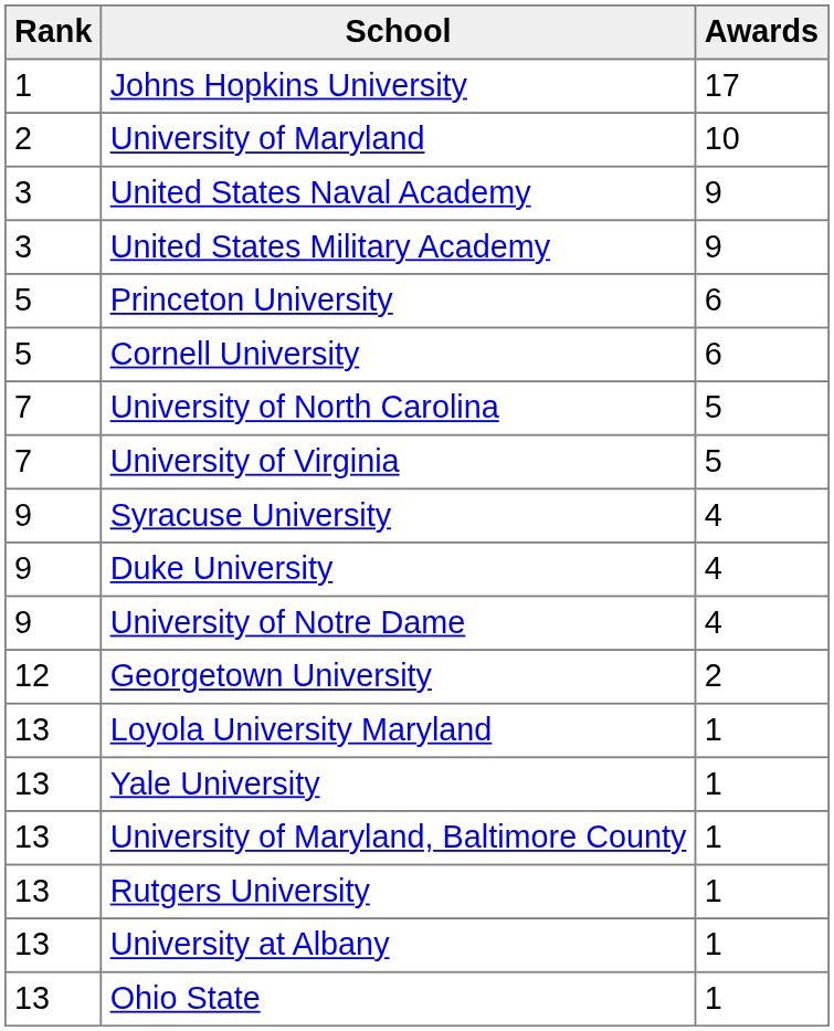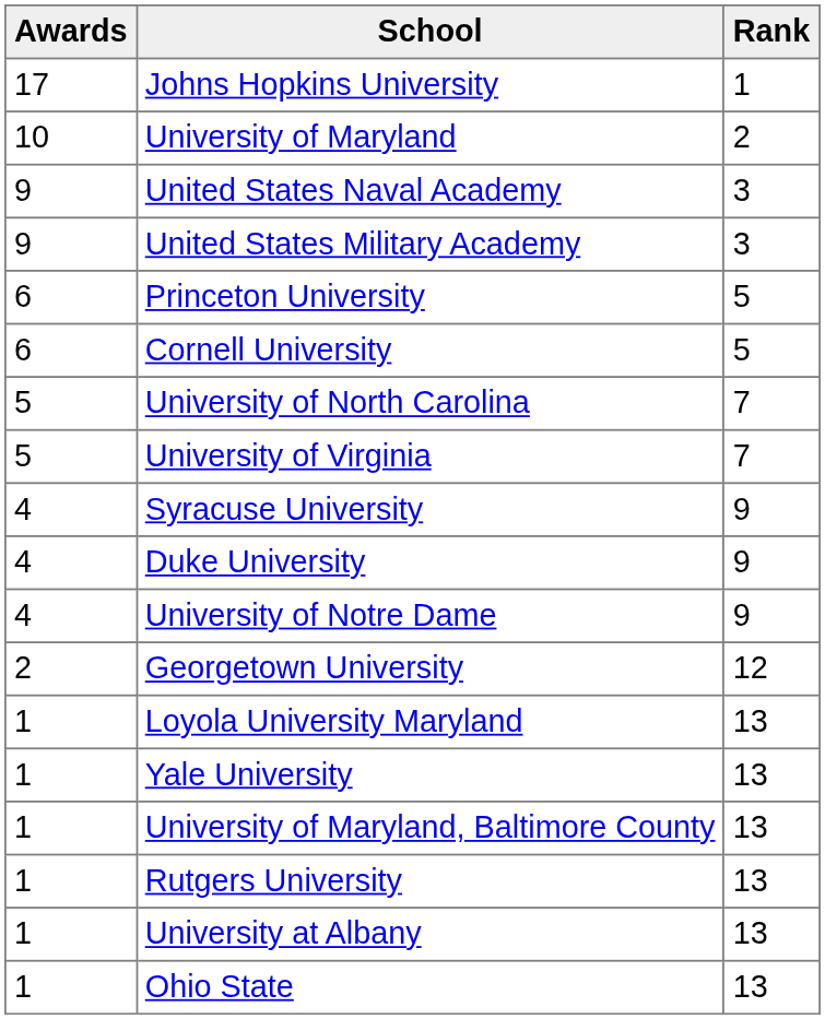 <table class="toccolours" border="1" cellpadding="4" cellspacing="2" style="border-collapse: collapse;">
 <tr bgcolor="#efefef">
+<th>Awards</th>
+<th>School</th>
 <th>Rank</th>
-<th>School</th>
-<th>Awards</th>
+</tr>
+<tr>
+<td>17</td>
+<td><a href='#'>Johns Hopkins University</a></td>
+<td>1</td>
+</tr>
+<tr>
+<td>10</td>
+<td><a href='#'>University of Maryland</a></td>
+<td>2</td>
+</tr>
+<tr>
+<td>9</td>
+<td><a href='#'>United States Naval Academy</a></td>
+<td>3</td>
+</tr>
+<tr>
+<td>9</td>
+<td><a href='#'>United States Military Academy</a></td>
+<td>3</td>
+</tr>
+<tr>
+<td>6</td>
+<td><a href='#'>Princeton University</a></td>
+<td>5</td>
+</tr>
+<tr>
+<td>6</td>
+<td><a href='#'>Cornell University</a></td>
+<td>5</td>
+</tr>
+<tr>
+<td>5</td>
+<td><a href='#'>University of North Carolina</a></td>
+<td>7</td>
+</tr>
+<tr>
+<td>5</td>
+<td><a href='#'>University of Virginia</a></td>
+<td>7</td>
+</tr>
+<tr>
+<td>4</td>
+<td><a href='#'>Syracuse University</a></td>
+<td>9</td>
+</tr>
+<tr>
+<td>4</td>
+<td><a href='#'>Duke University</a></td>
+<td>9</td>
+</tr>
+<tr>
+<td>4</td>
+<td><a href='#'>University of Notre Dame</a></td>
+<td>9</td>
+</tr>
+<tr>
+<td>2</td>
+<td><a href='#'>Georgetown University</a></td>
+<td>12</td>
 </tr>
 <tr>
 <td>1</td>
-<td><a href='#'>Johns Hopkins University</a></td>
-<td>17</td>
+<td><a href='#'>Loyola University Maryland</a></td>
+<td>13</td>
 </tr>
 <tr>
-<td>2</td>
-<td><a href='#'>University of Maryland</a></td>
-<td>10</td>
+<td>1</td>
+<td><a href='#'>Yale University</a></td>
+<td>13</td>
 </tr>
 <tr>
-<td>3</td>
-<td><a href='#'>United States Naval Academy</a></td>
-<td>9</td>
+<td>1</td>
+<td><a href='#'>University of Maryland, Baltimore County</a></td>
+<td>13</td>
 </tr>
 <tr>
-<td>3</td>
-<td><a href='#'>United States Military Academy</a></td>
-<td>9</td>
+<td>1</td>
+<td><a href='#'>Rutgers University</a></td>
+<td>13</td>
 </tr>
 <tr>
-<td>5</td>
-<td><a href='#'>Princeton University</a></td>
-<td>6</td>
+<td>1</td>
+<td><a href='#'>University at Albany</a></td>
+<td>13</td>
 </tr>
 <tr>
-<td>5</td>
-<td><a href='#'>Cornell University</a></td>
-<td>6</td>
-</tr>
-<tr>
-<td>7</td>
-<td><a href='#'>University of North Carolina</a></td>
-<td>5</td>
-</tr>
-<tr>
-<td>7</td>
-<td><a href='#'>University of Virginia</a></td>
-<td>5</td>
-</tr>
-<tr>
-<td>9</td>
-<td><a href='#'>Syracuse University</a></td>
-<td>4</td>
-</tr>
-<tr>
-<td>9</td>
-<td><a href='#'>Duke University</a></td>
-<td>4</td>
-</tr>
-<tr>
-<td>9</td>
-<td><a href='#'>University of Notre Dame</a></td>
-<td>4</td>
-</tr>
-<tr>
-<td>12</td>
-<td><a href='#'>Georgetown University</a></td>
-<td>2</td>
-</tr>
-<tr>
+<td>1</td>
+<td><a href='#'>Ohio State</a></td>
 <td>13</td>
-<td><a href='#'>Loyola University Maryland</a></td>
-<td>1</td>
-</tr>
-<tr>
-<td>13</td>
-<td><a href='#'>Yale University</a></td>
-<td>1</td>
-</tr>
-<tr>
-<td>13</td>
-<td><a href='#'>University of Maryland, Baltimore County</a></td>
-<td>1</td>
-</tr>
-<tr>
-<td>13</td>
-<td><a href='#'>Rutgers University</a></td>
-<td>1</td>
-</tr>
-<tr>
-<td>13</td>
-<td><a href='#'>University at Albany</a></td>
-<td>1</td>
-</tr>
-<tr>
-<td>13</td>
-<td><a href='#'>Ohio State</a></td>
-<td>1</td>
 </tr>
 </table>
